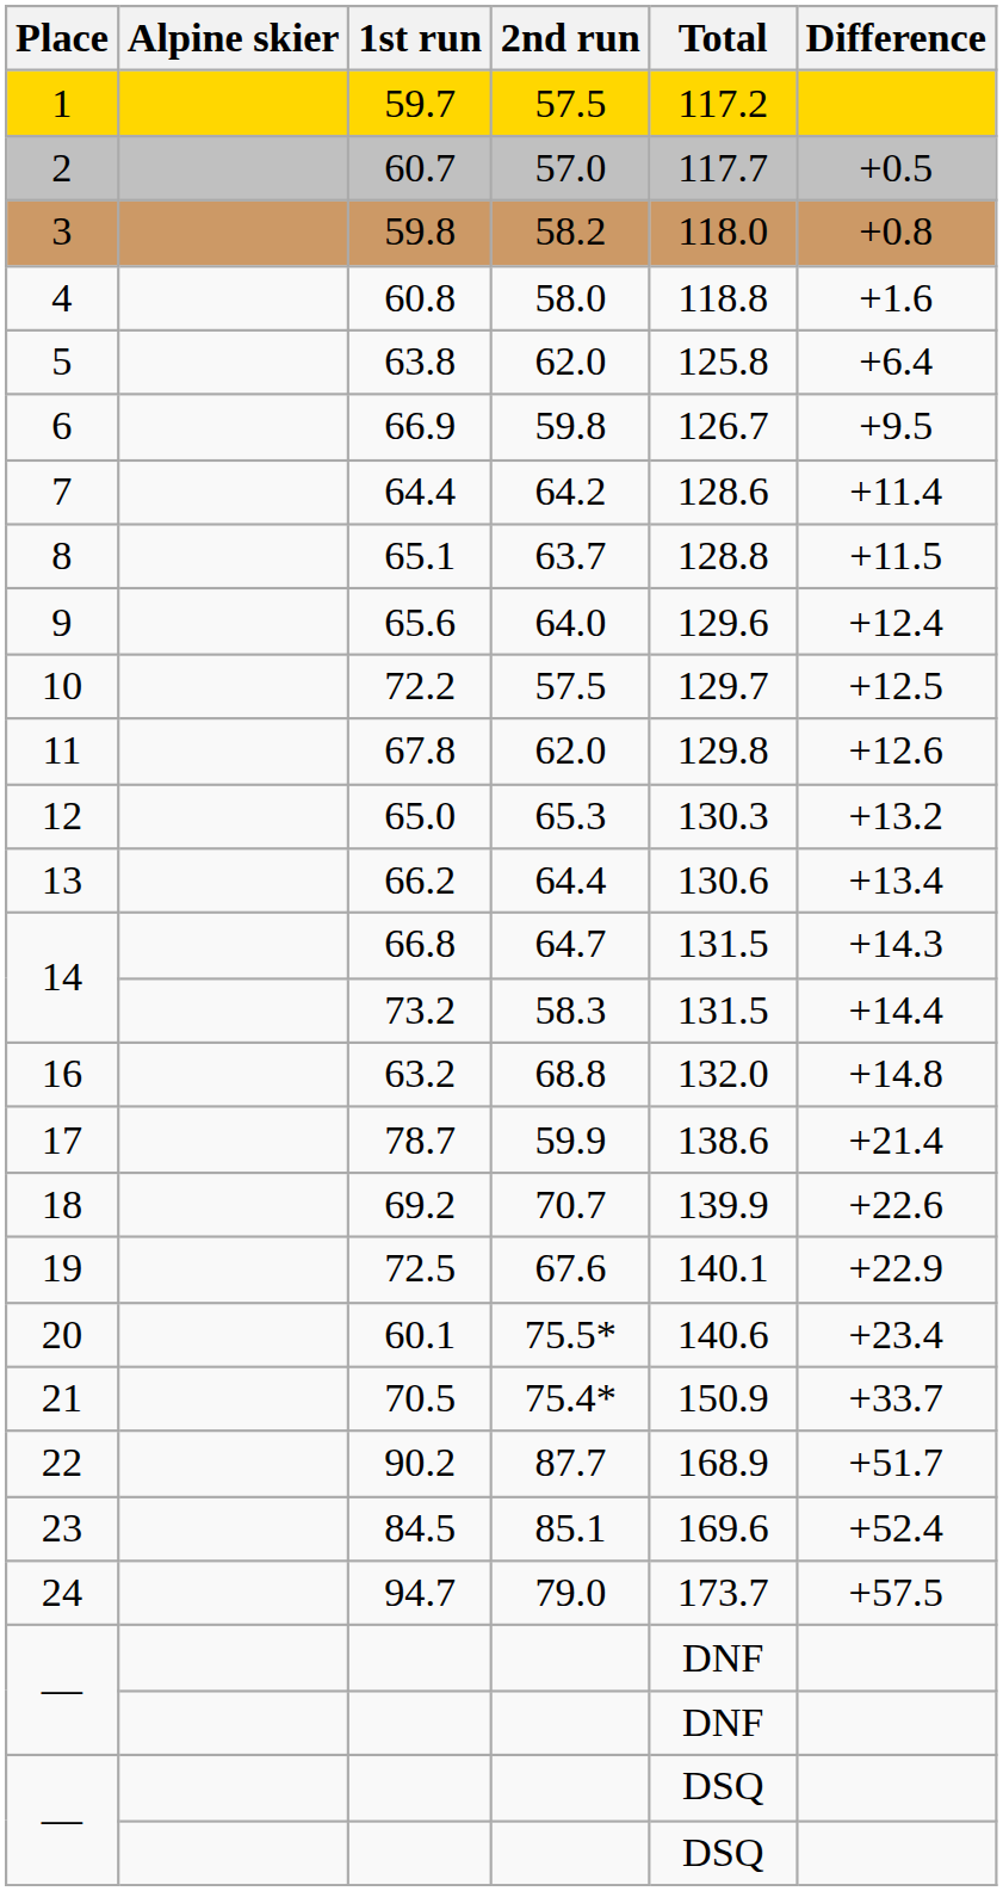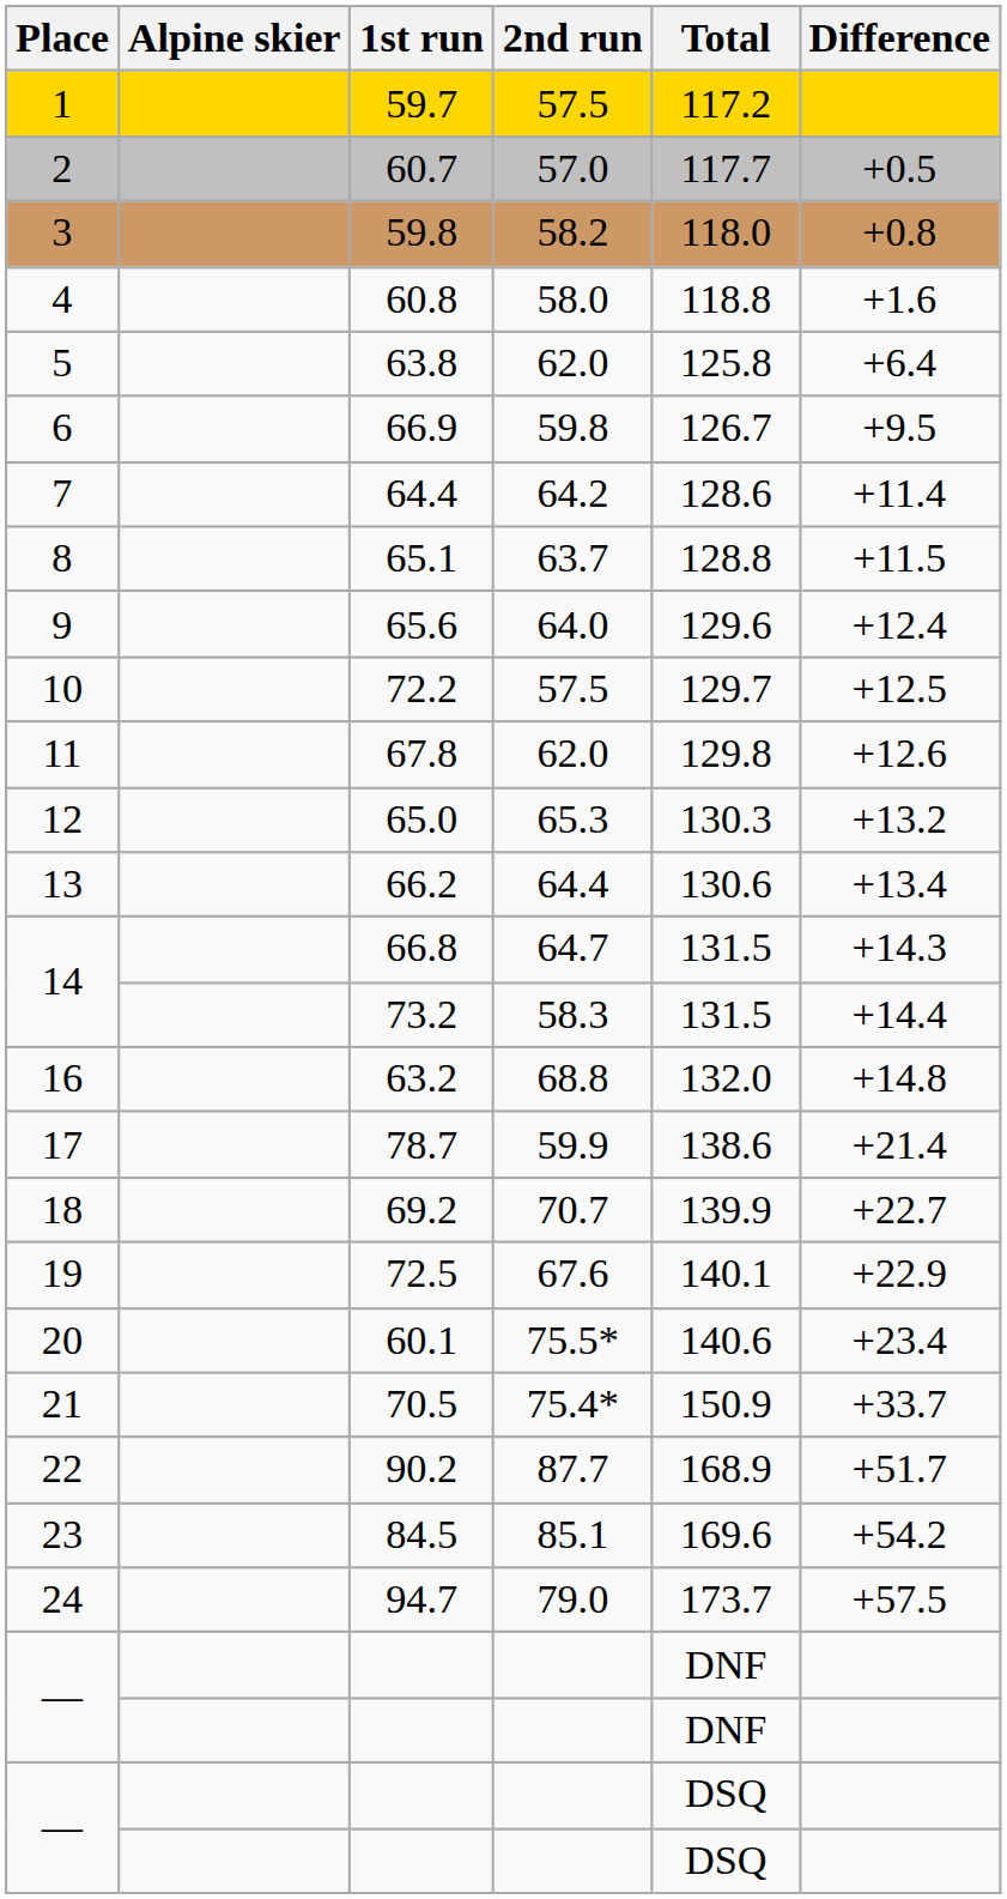 <table class=wikitable style="text-align:center">
 <tr>
 <th>Place</th>
 <th>Alpine skier</th>
 <th>1st run</th>
 <th>2nd run</th>
 <th width=50>Total</th>
 <th>Difference</th>
 </tr>
 <tr bgcolor=gold>
 <td>1</td>
 <td align=left></td>
 <td>59.7</td>
 <td>57.5</td>
 <td>117.2</td>
 <td></td>
 </tr>
 <tr bgcolor=silver>
 <td>2</td>
 <td align=left></td>
 <td>60.7</td>
 <td>57.0</td>
 <td>117.7</td>
 <td>+0.5</td>
 </tr>
 <tr bgcolor=cc9966>
 <td>3</td>
 <td align=left></td>
 <td>59.8</td>
 <td>58.2</td>
 <td>118.0</td>
 <td>+0.8</td>
 </tr>
 <tr>
 <td>4</td>
 <td align=left></td>
 <td>60.8</td>
 <td>58.0</td>
 <td>118.8</td>
 <td>+1.6</td>
 </tr>
 <tr>
 <td>5</td>
 <td align=left></td>
 <td>63.8</td>
 <td>62.0</td>
 <td>125.8</td>
 <td>+6.4</td>
 </tr>
 <tr>
 <td>6</td>
 <td align=left></td>
 <td>66.9</td>
 <td>59.8</td>
 <td>126.7</td>
 <td>+9.5</td>
 </tr>
 <tr>
 <td>7</td>
 <td align=left></td>
 <td>64.4</td>
 <td>64.2</td>
 <td>128.6</td>
 <td>+11.4</td>
 </tr>
 <tr>
 <td>8</td>
 <td align=left></td>
 <td>65.1</td>
 <td>63.7</td>
 <td>128.8</td>
 <td>+11.5</td>
 </tr>
 <tr>
 <td>9</td>
 <td align=left></td>
 <td>65.6</td>
 <td>64.0</td>
 <td>129.6</td>
 <td>+12.4</td>
 </tr>
 <tr>
 <td>10</td>
 <td align=left></td>
 <td>72.2</td>
 <td>57.5</td>
 <td>129.7</td>
 <td>+12.5</td>
 </tr>
 <tr>
 <td>11</td>
 <td align=left></td>
 <td>67.8</td>
 <td>62.0</td>
 <td>129.8</td>
 <td>+12.6</td>
 </tr>
 <tr>
 <td>12</td>
 <td align=left></td>
 <td>65.0</td>
 <td>65.3</td>
 <td>130.3</td>
 <td>+13.2</td>
 </tr>
 <tr>
 <td>13</td>
 <td align=left></td>
 <td>66.2</td>
 <td>64.4</td>
 <td>130.6</td>
 <td>+13.4</td>
 </tr>
 <tr>
 <td rowspan=2>14</td>
 <td align=left></td>
 <td>66.8</td>
 <td>64.7</td>
 <td>131.5</td>
 <td>+14.3</td>
 </tr>
 <tr>
 <td align=left></td>
 <td>73.2</td>
 <td>58.3</td>
 <td>131.5</td>
 <td>+14.4</td>
 </tr>
 <tr>
 <td>16</td>
 <td align=left></td>
 <td>63.2</td>
 <td>68.8</td>
 <td>132.0</td>
 <td>+14.8</td>
 </tr>
 <tr>
 <td>17</td>
 <td align=left></td>
 <td>78.7</td>
 <td>59.9</td>
 <td>138.6</td>
 <td>+21.4</td>
 </tr>
 <tr>
 <td>18</td>
 <td align=left></td>
 <td>69.2</td>
 <td>70.7</td>
 <td>139.9</td>
-<td>+22.6</td>
+<td>+22.7</td>
 </tr>
 <tr>
 <td>19</td>
 <td align=left></td>
 <td>72.5</td>
 <td>67.6</td>
 <td>140.1</td>
 <td>+22.9</td>
 </tr>
 <tr>
 <td>20</td>
 <td align=left></td>
 <td>60.1</td>
 <td>75.5*</td>
 <td>140.6</td>
 <td>+23.4</td>
 </tr>
 <tr>
 <td>21</td>
 <td align=left></td>
 <td>70.5</td>
 <td>75.4*</td>
 <td>150.9</td>
 <td>+33.7</td>
 </tr>
 <tr>
 <td>22</td>
 <td align=left></td>
 <td>90.2</td>
 <td>87.7</td>
 <td>168.9</td>
 <td>+51.7</td>
 </tr>
 <tr>
 <td>23</td>
 <td align=left></td>
 <td>84.5</td>
 <td>85.1</td>
 <td>169.6</td>
-<td>+52.4</td>
+<td>+54.2</td>
 </tr>
 <tr>
 <td>24</td>
 <td align=left></td>
 <td>94.7</td>
 <td>79.0</td>
 <td>173.7</td>
 <td>+57.5</td>
 </tr>
 <tr>
 <td rowspan=2>—</td>
 <td align=left></td>
 <td></td>
 <td></td>
 <td>DNF</td>
 <td></td>
 </tr>
 <tr>
 <td align=left></td>
 <td></td>
 <td></td>
 <td>DNF</td>
 <td></td>
 </tr>
 <tr>
 <td rowspan=2>—</td>
 <td align=left></td>
 <td></td>
 <td></td>
 <td>DSQ</td>
 <td></td>
 </tr>
 <tr>
 <td align=left></td>
 <td></td>
 <td></td>
 <td>DSQ</td>
 <td></td>
 </tr>
 </table>
